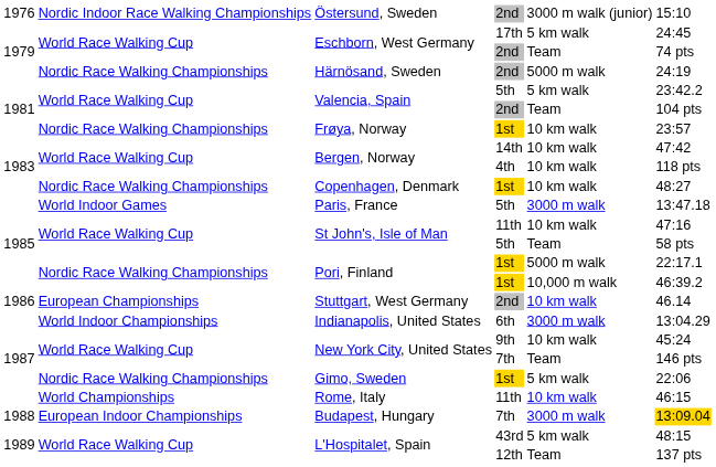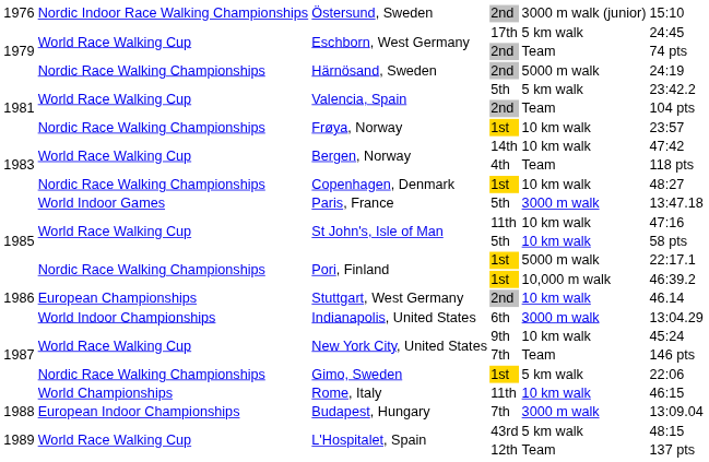 <table>
 <tr>
 <td>1976</td>
 <td><a href='#'>Nordic Indoor Race Walking Championships</a></td>
 <td><a href='#'>Östersund</a>, Sweden</td>
 <td bgcolor=silver>2nd</td>
 <td>3000 m walk (junior)</td>
 <td>15:10</td>
 </tr>
 <tr>
 <td rowspan=3>1979</td>
 <td rowspan=2><a href='#'>World Race Walking Cup</a></td>
 <td rowspan=2><a href='#'>Eschborn</a>, West Germany</td>
 <td>17th</td>
 <td>5 km walk</td>
 <td>24:45</td>
 </tr>
 <tr>
 <td bgcolor=silver>2nd</td>
 <td>Team</td>
 <td>74 pts</td>
 </tr>
 <tr>
 <td><a href='#'>Nordic Race Walking Championships</a></td>
 <td><a href='#'>Härnösand</a>, Sweden</td>
 <td bgcolor=silver>2nd</td>
 <td>5000 m walk</td>
 <td>24:19</td>
 </tr>
 <tr>
 <td rowspan=3>1981</td>
 <td rowspan=2><a href='#'>World Race Walking Cup</a></td>
 <td rowspan=2><a href='#'>Valencia, Spain</a></td>
 <td>5th</td>
 <td>5 km walk</td>
 <td>23:42.2</td>
 </tr>
 <tr>
 <td bgcolor=silver>2nd</td>
 <td>Team</td>
 <td>104 pts</td>
 </tr>
 <tr>
 <td><a href='#'>Nordic Race Walking Championships</a></td>
 <td><a href='#'>Frøya</a>, Norway</td>
 <td bgcolor=gold>1st</td>
 <td>10 km walk</td>
 <td>23:57</td>
 </tr>
 <tr>
 <td rowspan=3>1983</td>
 <td rowspan=2><a href='#'>World Race Walking Cup</a></td>
 <td rowspan=2><a href='#'>Bergen</a>, Norway</td>
 <td>14th</td>
 <td>10 km walk</td>
 <td>47:42</td>
 </tr>
 <tr>
 <td>4th</td>
-<td>10 km walk</td>
+<td>Team</td>
 <td>118 pts</td>
 </tr>
 <tr>
 <td><a href='#'>Nordic Race Walking Championships</a></td>
 <td><a href='#'>Copenhagen</a>, Denmark</td>
 <td bgcolor=gold>1st</td>
 <td>10 km walk</td>
 <td>48:27</td>
 </tr>
 <tr>
 <td rowspan=5>1985</td>
 <td><a href='#'>World Indoor Games</a></td>
 <td><a href='#'>Paris</a>, France</td>
 <td>5th</td>
 <td><a href='#'>3000 m walk</a></td>
 <td>13:47.18</td>
 </tr>
 <tr>
 <td rowspan=2><a href='#'>World Race Walking Cup</a></td>
 <td rowspan=2><a href='#'>St John's, Isle of Man</a></td>
 <td>11th</td>
 <td>10 km walk</td>
 <td>47:16</td>
 </tr>
 <tr>
 <td>5th</td>
-<td>Team</td>
+<td><a href='#'>10 km walk</a></td>
 <td>58 pts</td>
 </tr>
 <tr>
 <td rowspan=2><a href='#'>Nordic Race Walking Championships</a></td>
 <td rowspan=2><a href='#'>Pori</a>, Finland</td>
 <td bgcolor=gold>1st</td>
 <td>5000 m walk</td>
 <td>22:17.1</td>
 </tr>
 <tr>
 <td bgcolor=gold>1st</td>
 <td>10,000 m walk</td>
 <td>46:39.2</td>
 </tr>
 <tr>
 <td>1986</td>
 <td><a href='#'>European Championships</a></td>
 <td><a href='#'>Stuttgart</a>, West Germany</td>
 <td bgcolor=silver>2nd</td>
 <td><a href='#'>10 km walk</a></td>
 <td>46.14</td>
 </tr>
 <tr>
 <td rowspan=5>1987</td>
 <td><a href='#'>World Indoor Championships</a></td>
 <td><a href='#'>Indianapolis</a>, United States</td>
 <td>6th</td>
 <td><a href='#'>3000 m walk</a></td>
 <td>13:04.29</td>
 </tr>
 <tr>
 <td rowspan=2><a href='#'>World Race Walking Cup</a></td>
 <td rowspan=2><a href='#'>New York City</a>, United States</td>
 <td>9th</td>
 <td>10 km walk</td>
 <td>45:24</td>
 </tr>
 <tr>
 <td>7th</td>
 <td>Team</td>
 <td>146 pts</td>
 </tr>
 <tr>
 <td><a href='#'>Nordic Race Walking Championships</a></td>
 <td><a href='#'>Gimo, Sweden</a></td>
 <td bgcolor=gold>1st</td>
 <td>5 km walk</td>
 <td>22:06</td>
 </tr>
 <tr>
 <td><a href='#'>World Championships</a></td>
 <td><a href='#'>Rome</a>, Italy</td>
 <td>11th</td>
 <td><a href='#'>10 km walk</a></td>
 <td>46:15</td>
 </tr>
 <tr>
 <td>1988</td>
 <td><a href='#'>European Indoor Championships</a></td>
 <td><a href='#'>Budapest</a>, Hungary</td>
 <td>7th</td>
 <td><a href='#'>3000 m walk</a></td>
-<td style="background: gold;">13:09.04</td>
+<td>13:09.04</td>
 </tr>
 <tr>
 <td rowspan=2>1989</td>
 <td rowspan=2><a href='#'>World Race Walking Cup</a></td>
 <td rowspan=2><a href='#'>L'Hospitalet</a>, Spain</td>
 <td>43rd</td>
 <td>5 km walk</td>
 <td>48:15</td>
 </tr>
 <tr>
 <td>12th</td>
 <td>Team</td>
 <td>137 pts</td>
 </tr>
 </table>
